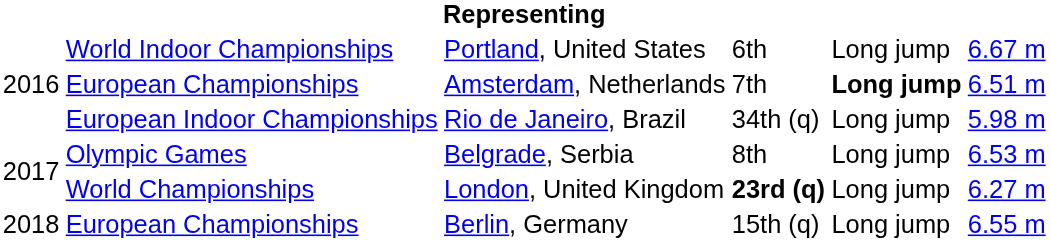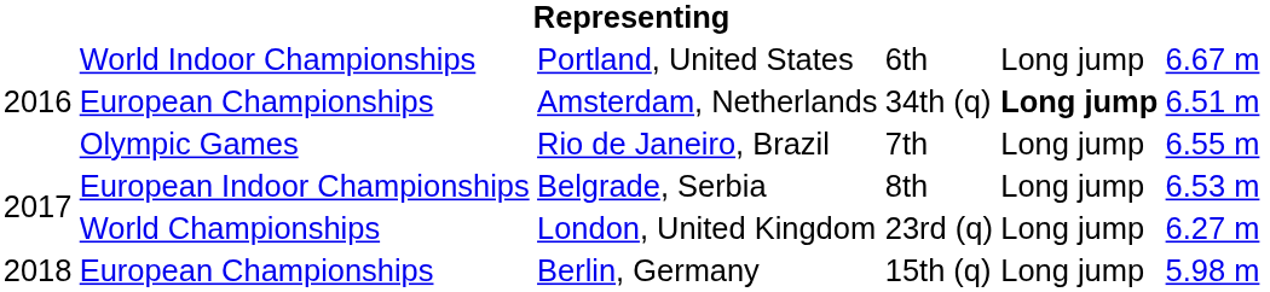 <table>
 <tr>
 <th colspan="6">Representing </th>
 </tr>
 <tr>
 <td rowspan=3>2016</td>
 <td><a href='#'>World Indoor Championships</a></td>
 <td><a href='#'>Portland</a>, United States</td>
 <td>6th</td>
 <td>Long jump</td>
 <td><a href='#'>6.67 m</a></td>
 </tr>
 <tr>
 <td><a href='#'>European Championships</a></td>
 <td><a href='#'>Amsterdam</a>, Netherlands</td>
-<td>7th</td>
+<td>34th (q)</td>
 <td><strong>Long jump</strong></td>
 <td><a href='#'>6.51 m</a></td>
 </tr>
 <tr>
-<td><a href='#'>European Indoor Championships</a></td>
+<td><a href='#'>Olympic Games</a></td>
 <td><a href='#'>Rio de Janeiro</a>, Brazil</td>
-<td>34th (q)</td>
+<td>7th</td>
 <td>Long jump</td>
-<td><a href='#'>5.98 m</a></td>
+<td><a href='#'>6.55 m</a></td>
 </tr>
 <tr>
 <td rowspan=2>2017</td>
-<td><a href='#'>Olympic Games</a></td>
+<td><a href='#'>European Indoor Championships</a></td>
 <td><a href='#'>Belgrade</a>, Serbia</td>
 <td>8th</td>
 <td>Long jump</td>
 <td><a href='#'>6.53 m</a></td>
 </tr>
 <tr>
 <td><a href='#'>World Championships</a></td>
 <td><a href='#'>London</a>, United Kingdom</td>
-<td><strong>23rd (q)</strong></td>
+<td>23rd (q)</td>
 <td>Long jump</td>
 <td><a href='#'>6.27 m</a></td>
 </tr>
 <tr>
 <td>2018</td>
 <td><a href='#'>European Championships</a></td>
 <td><a href='#'>Berlin</a>, Germany</td>
 <td>15th (q)</td>
 <td>Long jump</td>
-<td><a href='#'>6.55 m</a></td>
+<td><a href='#'>5.98 m</a></td>
 </tr>
 </table>
